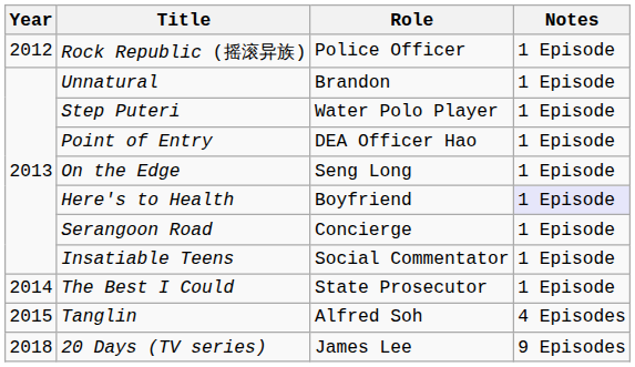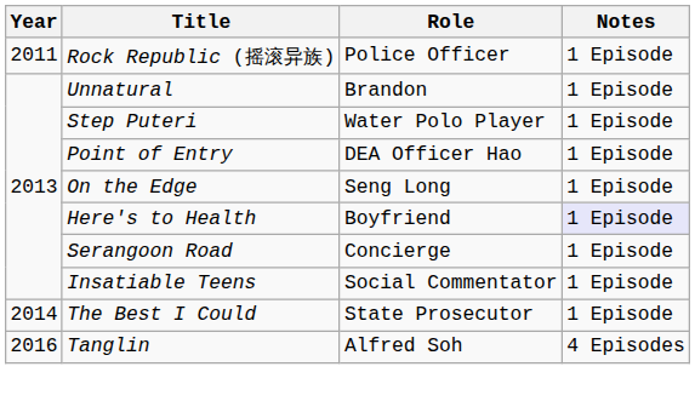 <table class="wikitable sortable">
 <tr>
 <th>Year</th>
 <th>Title</th>
 <th>Role</th>
 <th class="unsortable">Notes</th>
 </tr>
 <tr>
-<td>2012</td>
+<td>2011</td>
 <td><em>Rock Republic</em> (摇滚异族)</td>
 <td>Police Officer</td>
 <td>1 Episode</td>
 </tr>
 <tr>
 <td rowspan="7">2013</td>
 <td><em>Unnatural</em></td>
 <td>Brandon</td>
 <td>1 Episode</td>
 </tr>
 <tr>
 <td><em>Step Puteri</em></td>
 <td>Water Polo Player</td>
 <td>1 Episode</td>
 </tr>
 <tr>
 <td><em>Point of Entry</em></td>
 <td>DEA Officer Hao</td>
 <td>1 Episode</td>
 </tr>
 <tr>
 <td><em>On the Edge</em></td>
 <td>Seng Long</td>
 <td>1 Episode</td>
 </tr>
 <tr>
 <td><em>Here's to Health</em></td>
 <td>Boyfriend</td>
 <td style="background: lavender;">1 Episode</td>
 </tr>
 <tr>
 <td><em>Serangoon Road</em></td>
 <td>Concierge</td>
 <td>1 Episode</td>
 </tr>
 <tr>
 <td><em>Insatiable Teens</em></td>
 <td>Social Commentator</td>
 <td>1 Episode</td>
 </tr>
 <tr>
 <td>2014</td>
 <td><em>The Best I Could</em></td>
 <td>State Prosecutor</td>
 <td>1 Episode</td>
 </tr>
 <tr>
-<td>2015</td>
+<td>2016</td>
 <td><em>Tanglin</em></td>
 <td>Alfred Soh</td>
 <td>4 Episodes</td>
 </tr>
-<tr>
-<td>2018</td>
-<td><em>20 Days (TV series)</em></td>
-<td>James Lee</td>
-<td>9 Episodes</td>
-</tr>
 </table>
